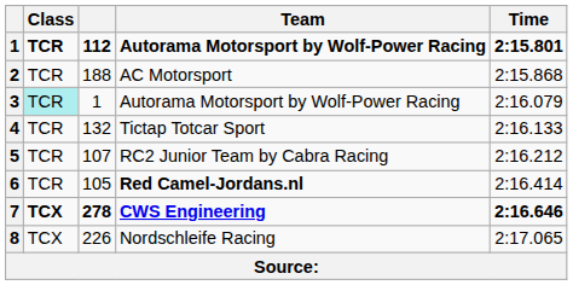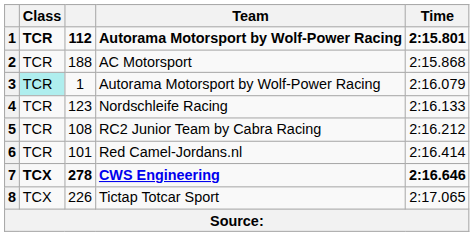 <table class="wikitable sortable" style="font-size: 85%;">
 <tr>
 <th scope="col"></th>
 <th scope="col">Class</th>
 <th scope="col"></th>
 <th scope="col">Team</th>
 <th scope="col">Time</th>
 </tr>
 <tr style="font-weight:bold">
 <th>1</th>
 <td>TCR</td>
 <td align="center">112</td>
 <td> Autorama Motorsport by Wolf-Power Racing</td>
 <td align="center">2:15.801</td>
 </tr>
 <tr>
 <th>2</th>
 <td>TCR</td>
 <td align="center">188</td>
 <td> AC Motorsport</td>
 <td align="center">2:15.868</td>
 </tr>
 <tr>
 <th>3</th>
 <td style="background: paleturquoise;">TCR</td>
 <td align="center">1</td>
 <td> Autorama Motorsport by Wolf-Power Racing</td>
 <td align="center">2:16.079</td>
 </tr>
 <tr>
 <th>4</th>
 <td>TCR</td>
-<td align="center">132</td>
-<td> Tictap Totcar Sport</td>
+<td align="center">123</td>
+<td> Nordschleife Racing</td>
 <td align="center">2:16.133</td>
 </tr>
 <tr>
 <th>5</th>
 <td>TCR</td>
-<td align="center">107</td>
+<td align="center">108</td>
 <td> RC2 Junior Team by Cabra Racing</td>
 <td align="center">2:16.212</td>
 </tr>
 <tr>
 <th>6</th>
 <td>TCR</td>
-<td align="center">105</td>
-<td><strong> Red Camel-Jordans.nl</strong></td>
+<td align="center">101</td>
+<td> Red Camel-Jordans.nl</td>
 <td align="center">2:16.414</td>
 </tr>
 <tr style="font-weight:bold">
 <th>7</th>
 <td>TCX</td>
 <td align="center">278</td>
 <td> <a href='#'>CWS Engineering</a></td>
 <td align="center">2:16.646</td>
 </tr>
 <tr>
 <th>8</th>
 <td>TCX</td>
 <td align="center">226</td>
-<td> Nordschleife Racing</td>
+<td> Tictap Totcar Sport</td>
 <td align="center">2:17.065</td>
 </tr>
 <tr>
 <th colspan=5>Source:</th>
 </tr>
 </table>
